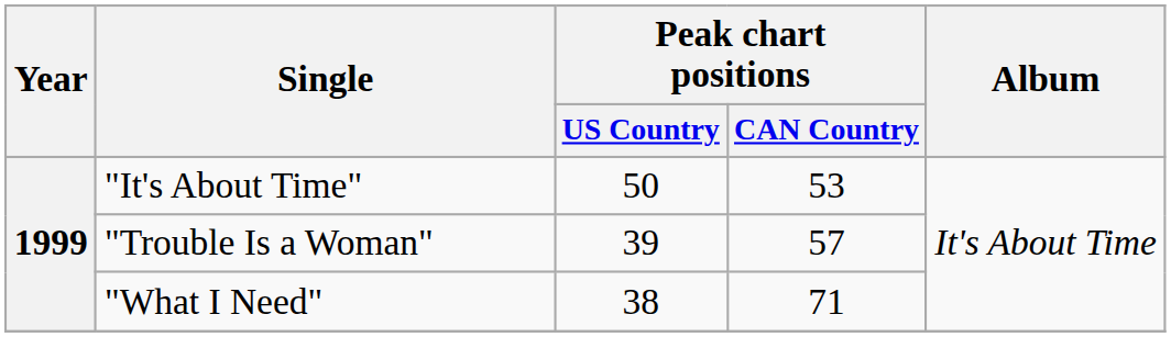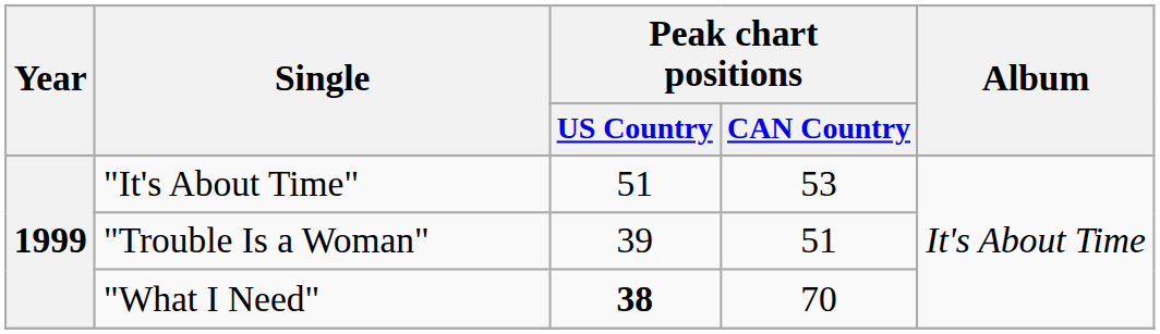 <table class="wikitable plainrowheaders" style="text-align:center;">
 <tr>
 <th rowspan="2">Year</th>
 <th rowspan="2" style="width:12em;">Single</th>
 <th colspan="2">Peak chart<br>positions</th>
 <th rowspan="2">Album</th>
 </tr>
 <tr style="font-size:smaller;">
 <th><a href='#'>US Country</a><br></th>
 <th><a href='#'>CAN Country</a><br></th>
 </tr>
 <tr>
 <th rowspan="3" scope=row>1999</th>
 <td align="left">"It's About Time"</td>
-<td>50</td>
+<td>51</td>
 <td>53</td>
 <td align="left" rowspan="3"><em>It's About Time</em></td>
 </tr>
 <tr>
 <td align="left">"Trouble Is a Woman"</td>
 <td>39</td>
-<td>57</td>
+<td>51</td>
 </tr>
 <tr>
 <td align="left">"What I Need"</td>
-<td>38</td>
-<td>71</td>
+<td><strong>38</strong></td>
+<td>70</td>
 </tr>
 <tr>
 </tr>
 </table>
